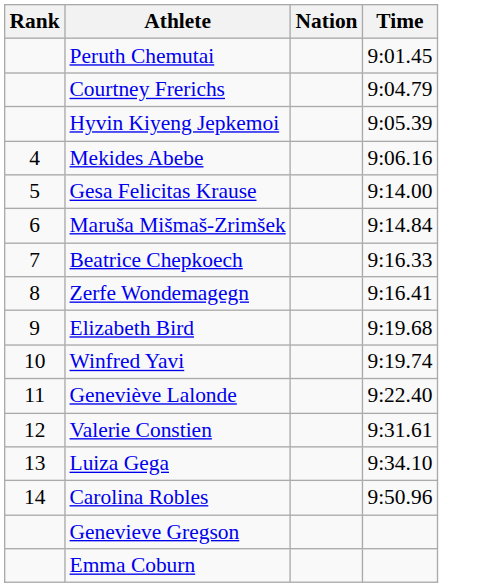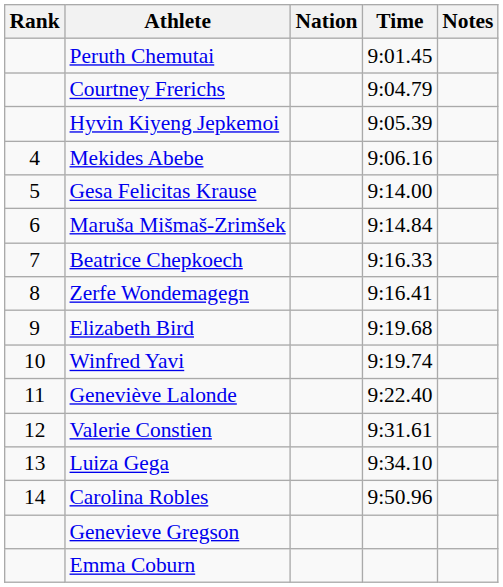 <table class="wikitable sortable" style="text-align:center">
 <tr>
 <th>Rank</th>
 <th>Athlete</th>
 <th>Nation</th>
 <th>Time</th>
+<th>Notes</th>
 </tr>
 <tr>
 <td></td>
 <td align="left"><a href='#'>Peruth Chemutai</a></td>
 <td align="left"></td>
 <td>9:01.45</td>
+<td></td>
 </tr>
 <tr>
 <td></td>
 <td align="left"><a href='#'>Courtney Frerichs</a></td>
 <td align="left"></td>
 <td>9:04.79</td>
+<td></td>
 </tr>
 <tr>
 <td></td>
 <td align="left"><a href='#'>Hyvin Kiyeng Jepkemoi</a></td>
 <td align="left"></td>
 <td>9:05.39</td>
+<td></td>
 </tr>
 <tr>
 <td>4</td>
 <td align="left"><a href='#'>Mekides Abebe</a></td>
 <td align="left"></td>
 <td>9:06.16</td>
+<td></td>
 </tr>
 <tr>
 <td>5</td>
 <td align="left"><a href='#'>Gesa Felicitas Krause</a></td>
 <td align="left"></td>
 <td>9:14.00</td>
+<td></td>
 </tr>
 <tr>
 <td>6</td>
 <td align="left"><a href='#'>Maruša Mišmaš-Zrimšek</a></td>
 <td align="left"></td>
 <td>9:14.84</td>
+<td></td>
 </tr>
 <tr>
 <td>7</td>
 <td align="left"><a href='#'>Beatrice Chepkoech</a></td>
 <td align="left"></td>
 <td>9:16.33</td>
+<td></td>
 </tr>
 <tr>
 <td>8</td>
 <td align="left"><a href='#'>Zerfe Wondemagegn</a></td>
 <td align="left"></td>
 <td>9:16.41</td>
+<td></td>
 </tr>
 <tr>
 <td>9</td>
 <td align="left"><a href='#'>Elizabeth Bird</a></td>
 <td align="left"></td>
 <td>9:19.68</td>
+<td></td>
 </tr>
 <tr>
 <td>10</td>
 <td align="left"><a href='#'>Winfred Yavi</a></td>
 <td align="left"></td>
 <td>9:19.74</td>
+<td></td>
 </tr>
 <tr>
 <td>11</td>
 <td align="left"><a href='#'>Geneviève Lalonde</a></td>
 <td align="left"></td>
 <td>9:22.40</td>
+<td></td>
 </tr>
 <tr>
 <td>12</td>
 <td align="left"><a href='#'>Valerie Constien</a></td>
 <td align="left"></td>
 <td>9:31.61</td>
+<td></td>
 </tr>
 <tr>
 <td>13</td>
 <td align="left"><a href='#'>Luiza Gega</a></td>
 <td align="left"></td>
 <td>9:34.10</td>
+<td></td>
 </tr>
 <tr>
 <td>14</td>
 <td align="left"><a href='#'>Carolina Robles</a></td>
 <td align="left"></td>
 <td>9:50.96</td>
+<td></td>
 </tr>
 <tr>
 <td></td>
 <td align="left"><a href='#'>Genevieve Gregson</a></td>
 <td align="left"></td>
+<td></td>
 <td></td>
 </tr>
 <tr>
 <td></td>
 <td align="left"><a href='#'>Emma Coburn</a></td>
 <td align="left"></td>
 <td></td>
+<td></td>
 </tr>
 </table>
